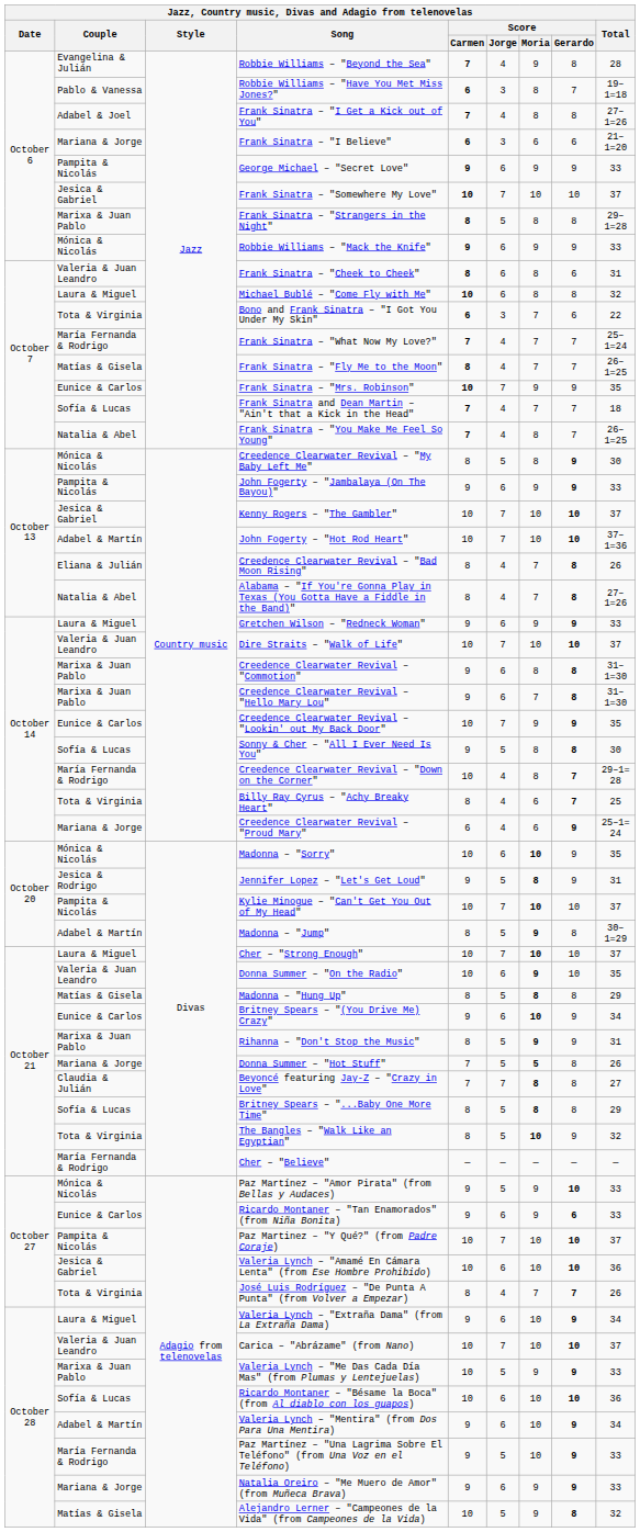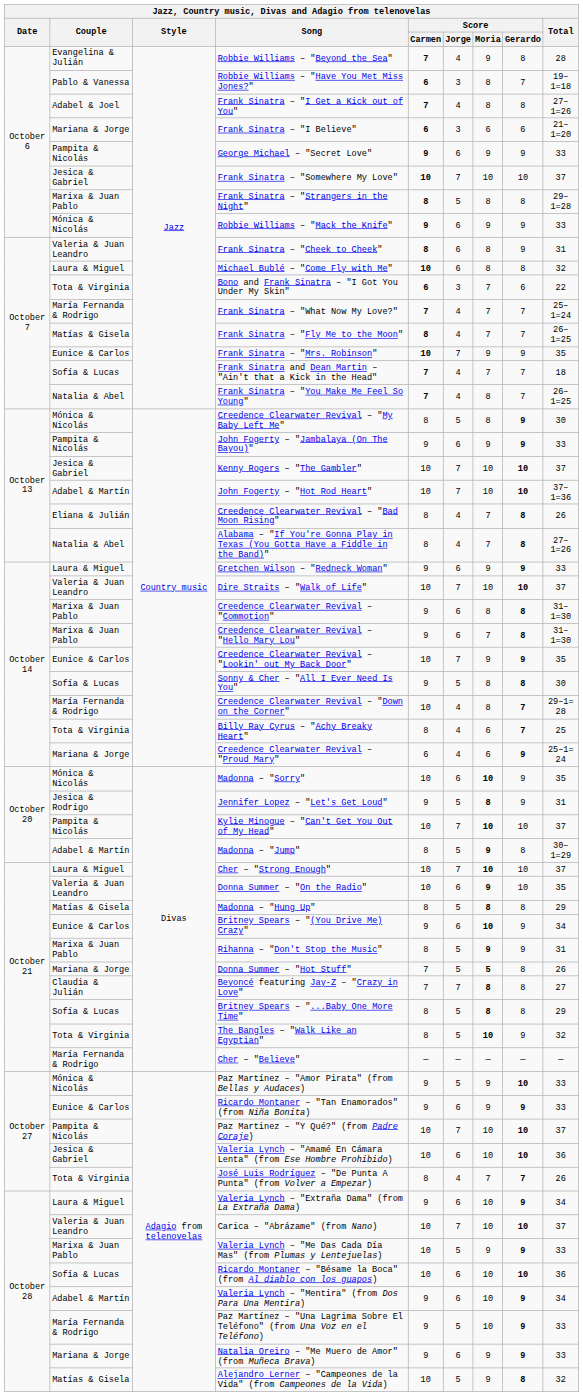 <table class="wikitable collapsible collapsed" style="text-align:center">
 <tr>
 <th colspan=10>Jazz, Country music, Divas and Adagio from telenovelas</th>
 </tr>
 <tr>
 <th rowspan=2>Date</th>
 <th rowspan=2>Couple</th>
 <th rowspan=2>Style</th>
 <th rowspan=2>Song</th>
 <th colspan=4>Score</th>
 <th rowspan=2>Total</th>
 </tr>
 <tr>
 <th>Carmen</th>
 <th>Jorge</th>
 <th>Moria</th>
 <th>Gerardo</th>
 </tr>
 <tr>
 <td rowspan=8>October 6</td>
 <td style="text-align:left">Evangelina & Julián</td>
 <td rowspan=16><a href='#'>Jazz</a></td>
 <td style="text-align:left"><a href='#'>Robbie Williams</a> – "<a href='#'>Beyond the Sea</a>"</td>
 <td><strong>7</strong></td>
 <td>4</td>
 <td>9</td>
 <td>8</td>
 <td>28</td>
 </tr>
 <tr>
 <td style="text-align:left">Pablo & Vanessa</td>
 <td style="text-align:left"><a href='#'>Robbie Williams</a> – "<a href='#'>Have You Met Miss Jones?</a>"</td>
 <td><strong>6</strong></td>
 <td>3</td>
 <td>8</td>
 <td>7</td>
 <td>19–1=18</td>
 </tr>
 <tr>
 <td style="text-align:left">Adabel & Joel</td>
 <td style="text-align:left"><a href='#'>Frank Sinatra</a> – "<a href='#'>I Get a Kick out of You</a>"</td>
 <td><strong>7</strong></td>
 <td>4</td>
 <td>8</td>
 <td>8</td>
 <td>27–1=26</td>
 </tr>
 <tr>
 <td style="text-align:left">Mariana & Jorge</td>
 <td style="text-align:left"><a href='#'>Frank Sinatra</a> – "I Believe"</td>
 <td><strong>6</strong></td>
 <td>3</td>
 <td>6</td>
 <td>6</td>
 <td>21–1=20</td>
 </tr>
 <tr>
 <td style="text-align:left">Pampita & Nicolás</td>
 <td style="text-align:left"><a href='#'>George Michael</a> – "Secret Love"</td>
 <td><strong>9</strong></td>
 <td>6</td>
 <td>9</td>
 <td>9</td>
 <td>33</td>
 </tr>
 <tr>
 <td style="text-align:left">Jesica & Gabriel</td>
 <td style="text-align:left"><a href='#'>Frank Sinatra</a> – "Somewhere My Love"</td>
 <td><strong>10</strong></td>
 <td>7</td>
 <td>10</td>
 <td>10</td>
 <td>37</td>
 </tr>
 <tr>
 <td style="text-align:left">Marixa & Juan Pablo</td>
 <td style="text-align:left"><a href='#'>Frank Sinatra</a> – "<a href='#'>Strangers in the Night</a>"</td>
 <td><strong>8</strong></td>
 <td>5</td>
 <td>8</td>
 <td>8</td>
 <td>29–1=28</td>
 </tr>
 <tr>
 <td style="text-align:left">Mónica & Nicolás</td>
 <td style="text-align:left"><a href='#'>Robbie Williams</a> – "<a href='#'>Mack the Knife</a>"</td>
 <td><strong>9</strong></td>
 <td>6</td>
 <td>9</td>
 <td>9</td>
 <td>33</td>
 </tr>
 <tr>
 <td rowspan=8>October 7</td>
 <td style="text-align:left">Valeria & Juan Leandro</td>
 <td style="text-align:left"><a href='#'>Frank Sinatra</a> – "<a href='#'>Cheek to Cheek</a>"</td>
 <td><strong>8</strong></td>
 <td>6</td>
 <td>8</td>
-<td>6</td>
+<td>9</td>
 <td>31</td>
 </tr>
 <tr>
 <td style="text-align:left">Laura & Miguel</td>
 <td style="text-align:left"><a href='#'>Michael Bublé</a> – "<a href='#'>Come Fly with Me</a>"</td>
 <td><strong>10</strong></td>
 <td>6</td>
 <td>8</td>
 <td>8</td>
 <td>32</td>
 </tr>
 <tr>
 <td style="text-align:left">Tota & Virginia</td>
 <td style="text-align:left"><a href='#'>Bono</a> and <a href='#'>Frank Sinatra</a> – "I Got You Under My Skin"</td>
 <td><strong>6</strong></td>
 <td>3</td>
 <td>7</td>
 <td>6</td>
 <td>22</td>
 </tr>
 <tr>
 <td style="text-align:left">María Fernanda & Rodrigo</td>
 <td style="text-align:left"><a href='#'>Frank Sinatra</a> – "What Now My Love?"</td>
 <td><strong>7</strong></td>
 <td>4</td>
 <td>7</td>
 <td>7</td>
 <td>25–1=24</td>
 </tr>
 <tr>
 <td style="text-align:left">Matías & Gisela</td>
 <td style="text-align:left"><a href='#'>Frank Sinatra</a> – "<a href='#'>Fly Me to the Moon</a>"</td>
 <td><strong>8</strong></td>
 <td>4</td>
 <td>7</td>
 <td>7</td>
 <td>26–1=25</td>
 </tr>
 <tr>
 <td style="text-align:left">Eunice & Carlos</td>
 <td style="text-align:left"><a href='#'>Frank Sinatra</a> – "<a href='#'>Mrs. Robinson</a>"</td>
 <td><strong>10</strong></td>
 <td>7</td>
 <td>9</td>
 <td>9</td>
 <td>35</td>
 </tr>
 <tr>
 <td style="text-align:left">Sofía & Lucas</td>
 <td style="text-align:left"><a href='#'>Frank Sinatra</a> and <a href='#'>Dean Martin</a> – "Ain't that a Kick in the Head"</td>
 <td><strong>7</strong></td>
 <td>4</td>
 <td>7</td>
 <td>7</td>
 <td>18</td>
 </tr>
 <tr>
 <td style="text-align:left">Natalia & Abel</td>
 <td style="text-align:left"><a href='#'>Frank Sinatra</a> – "<a href='#'>You Make Me Feel So Young</a>"</td>
 <td><strong>7</strong></td>
 <td>4</td>
 <td>8</td>
 <td>7</td>
 <td>26–1=25</td>
 </tr>
 <tr>
 <td rowspan=6>October 13</td>
 <td style="text-align:left">Mónica & Nicolás</td>
 <td rowspan=15><a href='#'>Country music</a></td>
 <td style="text-align:left"><a href='#'>Creedence Clearwater Revival</a> – "<a href='#'>My Baby Left Me</a>"</td>
 <td>8</td>
 <td>5</td>
 <td>8</td>
 <td><strong>9</strong></td>
 <td>30</td>
 </tr>
 <tr>
 <td style="text-align:left">Pampita & Nicolás</td>
 <td style="text-align:left"><a href='#'>John Fogerty</a> – "<a href='#'>Jambalaya (On The Bayou)</a>"</td>
 <td>9</td>
 <td>6</td>
 <td>9</td>
 <td><strong>9</strong></td>
 <td>33</td>
 </tr>
 <tr>
 <td style="text-align:left">Jesica & Gabriel</td>
 <td style="text-align:left"><a href='#'>Kenny Rogers</a> – "<a href='#'>The Gambler</a>"</td>
 <td>10</td>
 <td>7</td>
 <td>10</td>
 <td><strong>10</strong></td>
 <td>37</td>
 </tr>
 <tr>
 <td style="text-align:left">Adabel & Martín</td>
 <td style="text-align:left"><a href='#'>John Fogerty</a> – "<a href='#'>Hot Rod Heart</a>"</td>
 <td>10</td>
 <td>7</td>
 <td>10</td>
 <td><strong>10</strong></td>
 <td>37–1=36</td>
 </tr>
 <tr>
 <td style="text-align:left">Eliana & Julián</td>
 <td style="text-align:left"><a href='#'>Creedence Clearwater Revival</a> – "<a href='#'>Bad Moon Rising</a>"</td>
 <td>8</td>
 <td>4</td>
 <td>7</td>
 <td><strong>8</strong></td>
 <td>26</td>
 </tr>
 <tr>
 <td style="text-align:left">Natalia & Abel</td>
 <td style="text-align:left"><a href='#'>Alabama</a> – "<a href='#'>If You're Gonna Play in Texas (You Gotta Have a Fiddle in the Band)</a>"</td>
 <td>8</td>
 <td>4</td>
 <td>7</td>
 <td><strong>8</strong></td>
 <td>27–1=26</td>
 </tr>
 <tr>
 <td rowspan=9>October 14</td>
 <td style="text-align:left">Laura & Miguel</td>
 <td style="text-align:left"><a href='#'>Gretchen Wilson</a> – "<a href='#'>Redneck Woman</a>"</td>
 <td>9</td>
 <td>6</td>
 <td>9</td>
 <td><strong>9</strong></td>
 <td>33</td>
 </tr>
 <tr>
 <td style="text-align:left">Valeria & Juan Leandro</td>
 <td style="text-align:left"><a href='#'>Dire Straits</a> – "<a href='#'>Walk of Life</a>"</td>
 <td>10</td>
 <td>7</td>
 <td>10</td>
 <td><strong>10</strong></td>
 <td>37</td>
 </tr>
 <tr>
 <td style="text-align:left">Marixa & Juan Pablo</td>
 <td style="text-align:left"><a href='#'>Creedence Clearwater Revival</a> – "<a href='#'>Commotion</a>"</td>
 <td>9</td>
 <td>6</td>
 <td>8</td>
 <td><strong>8</strong></td>
 <td>31–1=30</td>
 </tr>
 <tr>
 <td style="text-align:left">Marixa & Juan Pablo</td>
 <td style="text-align:left"><a href='#'>Creedence Clearwater Revival</a> – "<a href='#'>Hello Mary Lou</a>"</td>
 <td>9</td>
 <td>6</td>
 <td>7</td>
 <td><strong>8</strong></td>
 <td>31–1=30</td>
 </tr>
 <tr>
 <td style="text-align:left">Eunice & Carlos</td>
 <td style="text-align:left"><a href='#'>Creedence Clearwater Revival</a> – "<a href='#'>Lookin' out My Back Door</a>"</td>
 <td>10</td>
 <td>7</td>
 <td>9</td>
 <td><strong>9</strong></td>
 <td>35</td>
 </tr>
 <tr>
 <td style="text-align:left">Sofía & Lucas</td>
 <td style="text-align:left"><a href='#'>Sonny & Cher</a> – "<a href='#'>All I Ever Need Is You</a>"</td>
 <td>9</td>
 <td>5</td>
 <td>8</td>
 <td><strong>8</strong></td>
 <td>30</td>
 </tr>
 <tr>
 <td style="text-align:left">María Fernanda & Rodrigo</td>
 <td style="text-align:left"><a href='#'>Creedence Clearwater Revival</a> – "<a href='#'>Down on the Corner</a>"</td>
 <td>10</td>
 <td>4</td>
 <td>8</td>
 <td><strong>7</strong></td>
 <td>29–1= 28</td>
 </tr>
 <tr>
 <td style="text-align:left">Tota & Virginia</td>
 <td style="text-align:left"><a href='#'>Billy Ray Cyrus</a> – "<a href='#'>Achy Breaky Heart</a>"</td>
 <td>8</td>
 <td>4</td>
 <td>6</td>
 <td><strong>7</strong></td>
 <td>25</td>
 </tr>
 <tr>
 <td style="text-align:left">Mariana & Jorge</td>
 <td style="text-align:left"><a href='#'>Creedence Clearwater Revival</a> – "<a href='#'>Proud Mary</a>"</td>
 <td>6</td>
 <td>4</td>
 <td>6</td>
 <td><strong>9</strong></td>
 <td>25–1= 24</td>
 </tr>
 <tr>
 <td rowspan=4>October 20</td>
 <td style="text-align:left">Mónica & Nicolás</td>
 <td rowspan=14>Divas</td>
 <td style="text-align:left"><a href='#'>Madonna</a> – "<a href='#'>Sorry</a>"</td>
 <td>10</td>
 <td>6</td>
 <td><strong>10</strong></td>
 <td>9</td>
 <td>35</td>
 </tr>
 <tr>
 <td style="text-align:left">Jesica & Rodrigo</td>
 <td style="text-align:left"><a href='#'>Jennifer Lopez</a> – "<a href='#'>Let's Get Loud</a>"</td>
 <td>9</td>
 <td>5</td>
 <td><strong>8</strong></td>
 <td>9</td>
 <td>31</td>
 </tr>
 <tr>
 <td style="text-align:left">Pampita & Nicolás</td>
 <td style="text-align:left"><a href='#'>Kylie Minogue</a> – "<a href='#'>Can't Get You Out of My Head</a>"</td>
 <td>10</td>
 <td>7</td>
 <td><strong>10</strong></td>
 <td>10</td>
 <td>37</td>
 </tr>
 <tr>
 <td style="text-align:left">Adabel & Martín</td>
 <td style="text-align:left"><a href='#'>Madonna</a> – "<a href='#'>Jump</a>"</td>
 <td>8</td>
 <td>5</td>
 <td><strong>9</strong></td>
 <td>8</td>
 <td>30–1=29</td>
 </tr>
 <tr>
 <td rowspan=10>October 21</td>
 <td style="text-align:left">Laura & Miguel</td>
 <td style="text-align:left"><a href='#'>Cher</a> – "<a href='#'>Strong Enough</a>"</td>
 <td>10</td>
 <td>7</td>
 <td><strong>10</strong></td>
 <td>10</td>
 <td>37</td>
 </tr>
 <tr>
 <td style="text-align:left">Valeria & Juan Leandro</td>
 <td style="text-align:left"><a href='#'>Donna Summer</a> – "<a href='#'>On the Radio</a>"</td>
 <td>10</td>
 <td>6</td>
 <td><strong>9</strong></td>
 <td>10</td>
 <td>35</td>
 </tr>
 <tr>
 <td style="text-align:left">Matías & Gisela</td>
 <td style="text-align:left"><a href='#'>Madonna</a> – "<a href='#'>Hung Up</a>"</td>
 <td>8</td>
 <td>5</td>
 <td><strong>8</strong></td>
 <td>8</td>
 <td>29</td>
 </tr>
 <tr>
 <td style="text-align:left">Eunice & Carlos</td>
 <td style="text-align:left"><a href='#'>Britney Spears</a> – "<a href='#'>(You Drive Me) Crazy</a>"</td>
 <td>9</td>
 <td>6</td>
 <td><strong>10</strong></td>
 <td>9</td>
 <td>34</td>
 </tr>
 <tr>
 <td style="text-align:left">Marixa & Juan Pablo</td>
 <td style="text-align:left"><a href='#'>Rihanna</a> – "<a href='#'>Don't Stop the Music</a>"</td>
 <td>8</td>
 <td>5</td>
 <td><strong>9</strong></td>
 <td>9</td>
 <td>31</td>
 </tr>
 <tr>
 <td style="text-align:left">Mariana & Jorge</td>
 <td style="text-align:left"><a href='#'>Donna Summer</a> – "<a href='#'>Hot Stuff</a>"</td>
 <td>7</td>
 <td>5</td>
 <td><strong>5</strong></td>
 <td>8</td>
 <td>26</td>
 </tr>
 <tr>
 <td style="text-align:left">Claudia & Julián</td>
 <td style="text-align:left"><a href='#'>Beyoncé</a> featuring <a href='#'>Jay-Z</a> – "<a href='#'>Crazy in Love</a>"</td>
 <td>7</td>
 <td>7</td>
 <td><strong>8</strong></td>
 <td>8</td>
 <td>27</td>
 </tr>
 <tr>
 <td style="text-align:left">Sofía & Lucas</td>
 <td style="text-align:left"><a href='#'>Britney Spears</a> – "<a href='#'>...Baby One More Time</a>"</td>
 <td>8</td>
 <td>5</td>
 <td><strong>8</strong></td>
 <td>8</td>
 <td>29</td>
 </tr>
 <tr>
 <td style="text-align:left">Tota & Virginia</td>
 <td style="text-align:left"><a href='#'>The Bangles</a> – "<a href='#'>Walk Like an Egyptian</a>"</td>
 <td>8</td>
 <td>5</td>
 <td><strong>10</strong></td>
 <td>9</td>
 <td>32</td>
 </tr>
 <tr>
 <td style="text-align:left">María Fernanda & Rodrigo</td>
 <td style="text-align:left"><a href='#'>Cher</a> – "<a href='#'>Believe</a>"</td>
 <td>—</td>
 <td>—</td>
 <td>—</td>
 <td>—</td>
 <td>—</td>
 </tr>
 <tr>
 <td rowspan=5>October 27</td>
 <td style="text-align:left">Mónica & Nicolás</td>
 <td rowspan=13><a href='#'>Adagio</a> from <a href='#'>telenovelas</a></td>
 <td style="text-align:left">Paz Martínez – "Amor Pirata" (from <em>Bellas y Audaces</em>)</td>
 <td>9</td>
 <td>5</td>
 <td>9</td>
 <td><strong>10</strong></td>
 <td>33</td>
 </tr>
 <tr>
 <td style="text-align:left">Eunice & Carlos</td>
 <td style="text-align:left"><a href='#'>Ricardo Montaner</a> – "Tan Enamorados" (from <em>Niña Bonita</em>)</td>
 <td>9</td>
 <td>6</td>
 <td>9</td>
-<td><strong>6</strong></td>
+<td><strong>9</strong></td>
 <td>33</td>
 </tr>
 <tr>
 <td style="text-align:left">Pampita & Nicolás</td>
 <td style="text-align:left">Paz Martinez – "Y Qué?" (from <em><a href='#'>Padre Coraje</a></em>)</td>
 <td>10</td>
 <td>7</td>
 <td>10</td>
 <td><strong>10</strong></td>
 <td>37</td>
 </tr>
 <tr>
 <td style="text-align:left">Jesica & Gabriel</td>
 <td style="text-align:left"><a href='#'>Valeria Lynch</a> – "Amamé En Cámara Lenta" (from <em>Ese Hombre Prohibido</em>)</td>
 <td>10</td>
 <td>6</td>
 <td>10</td>
 <td><strong>10</strong></td>
 <td>36</td>
 </tr>
 <tr>
 <td style="text-align:left">Tota & Virginia</td>
 <td style="text-align:left"><a href='#'>José Luis Rodríguez</a> – "De Punta A Punta" (from <em>Volver a Empezar</em>)</td>
 <td>8</td>
 <td>4</td>
 <td>7</td>
 <td><strong>7</strong></td>
 <td>26</td>
 </tr>
 <tr>
 <td rowspan=8>October 28</td>
 <td style="text-align:left">Laura & Miguel</td>
 <td style="text-align:left"><a href='#'>Valeria Lynch</a> – "Extraña Dama" (from <em>La Extraña Dama</em>)</td>
 <td>9</td>
 <td>6</td>
 <td>10</td>
 <td><strong>9</strong></td>
 <td>34</td>
 </tr>
 <tr>
 <td style="text-align:left">Valeria & Juan Leandro</td>
 <td style="text-align:left">Carica – "Abrázame" (from <em>Nano</em>)</td>
 <td>10</td>
 <td>7</td>
 <td>10</td>
 <td><strong>10</strong></td>
 <td>37</td>
 </tr>
 <tr>
 <td style="text-align:left">Marixa & Juan Pablo</td>
 <td style="text-align:left"><a href='#'>Valeria Lynch</a> – "Me Das Cada Día Mas" (from <em>Plumas y Lentejuelas</em>)</td>
 <td>10</td>
 <td>5</td>
 <td>9</td>
 <td><strong>9</strong></td>
 <td>33</td>
 </tr>
 <tr>
 <td style="text-align:left">Sofía & Lucas</td>
 <td style="text-align:left"><a href='#'>Ricardo Montaner</a> – "Bésame la Boca" (from <em><a href='#'>Al diablo con los guapos</a></em>)</td>
 <td>10</td>
 <td>6</td>
 <td>10</td>
 <td><strong>10</strong></td>
 <td>36</td>
 </tr>
 <tr>
 <td style="text-align:left">Adabel & Martín</td>
 <td style="text-align:left"><a href='#'>Valeria Lynch</a> – "Mentira" (from <em>Dos Para Una Mentira</em>)</td>
 <td>9</td>
 <td>6</td>
 <td>10</td>
 <td><strong>9</strong></td>
 <td>34</td>
 </tr>
 <tr>
 <td style="text-align:left">María Fernanda & Rodrigo</td>
 <td style="text-align:left">Paz Martínez – "Una Lagrima Sobre El Teléfono" (from <em>Una Voz en el Teléfono</em>)</td>
 <td>9</td>
 <td>5</td>
 <td>10</td>
 <td><strong>9</strong></td>
 <td>33</td>
 </tr>
 <tr>
 <td style="text-align:left">Mariana & Jorge</td>
 <td style="text-align:left"><a href='#'>Natalia Oreiro</a> – "Me Muero de Amor" (from <em>Muñeca Brava</em>)</td>
 <td>9</td>
 <td>6</td>
 <td>9</td>
 <td><strong>9</strong></td>
 <td>33</td>
 </tr>
 <tr>
 <td style="text-align:left">Matías & Gisela</td>
 <td style="text-align:left"><a href='#'>Alejandro Lerner</a> – "Campeones de la Vida" (from <em>Campeones de la Vida</em>)</td>
 <td>10</td>
 <td>5</td>
 <td>9</td>
 <td><strong>8</strong></td>
 <td>32</td>
 </tr>
 </table>
